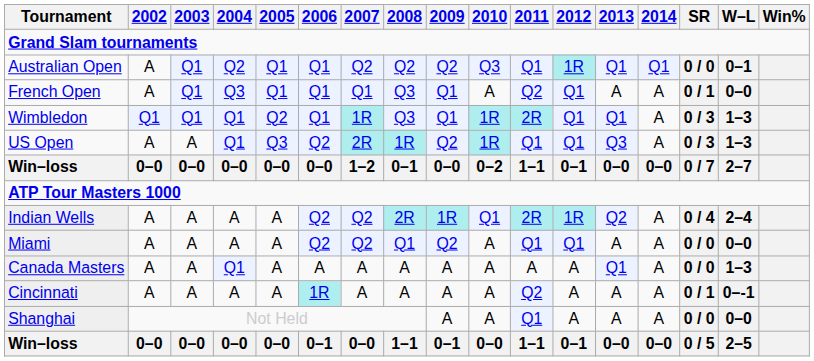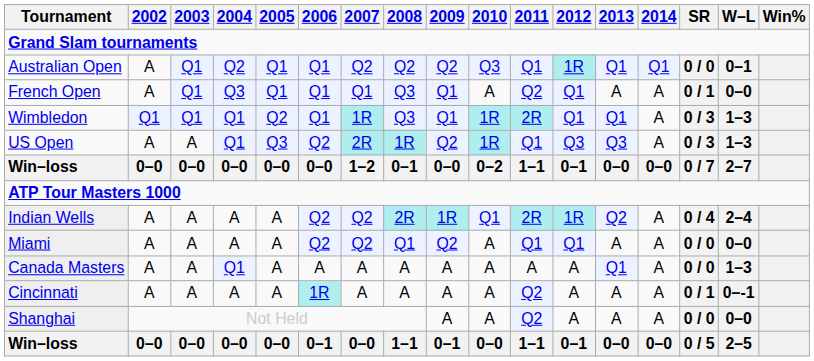 <table class=wikitable style=text-align:center>
 <tr>
 <th>Tournament</th>
 <th><a href='#'>2002</a></th>
 <th><a href='#'>2003</a></th>
 <th><a href='#'>2004</a></th>
 <th><a href='#'>2005</a></th>
 <th><a href='#'>2006</a></th>
 <th><a href='#'>2007</a></th>
 <th><a href='#'>2008</a></th>
 <th><a href='#'>2009</a></th>
 <th><a href='#'>2010</a></th>
 <th><a href='#'>2011</a></th>
 <th><a href='#'>2012</a></th>
 <th><a href='#'>2013</a></th>
 <th><a href='#'>2014</a></th>
 <th>SR</th>
 <th>W–L</th>
 <th>Win%</th>
 </tr>
 <tr>
 <td colspan=25 style=text-align:left><a href='#'><strong>Grand Slam tournaments</strong></a></td>
 </tr>
 <tr>
 <td align=left><a href='#'>Australian Open</a></td>
 <td>A</td>
 <td bgcolor=ecf2ff><a href='#'>Q1</a></td>
 <td bgcolor=ecf2ff><a href='#'>Q2</a></td>
 <td bgcolor=ecf2ff><a href='#'>Q1</a></td>
 <td bgcolor=ecf2ff><a href='#'>Q1</a></td>
 <td bgcolor=ecf2ff><a href='#'>Q2</a></td>
 <td bgcolor=ecf2ff><a href='#'>Q2</a></td>
 <td bgcolor=ecf2ff><a href='#'>Q2</a></td>
 <td bgcolor=ecf2ff><a href='#'>Q3</a></td>
 <td bgcolor=ecf2ff><a href='#'>Q1</a></td>
 <td bgcolor=afeeee><a href='#'>1R</a></td>
 <td bgcolor=ecf2ff><a href='#'>Q1</a></td>
 <td bgcolor=ecf2ff><a href='#'>Q1</a></td>
 <th>0 / 0</th>
 <th>0–1</th>
 <th></th>
 </tr>
 <tr>
 <td align=left><a href='#'>French Open</a></td>
 <td>A</td>
 <td bgcolor=ecf2ff><a href='#'>Q1</a></td>
 <td bgcolor=ecf2ff><a href='#'>Q3</a></td>
 <td bgcolor=ecf2ff><a href='#'>Q1</a></td>
 <td bgcolor=ecf2ff><a href='#'>Q1</a></td>
 <td bgcolor=ecf2ff><a href='#'>Q1</a></td>
 <td bgcolor=ecf2ff><a href='#'>Q3</a></td>
 <td bgcolor=ecf2ff><a href='#'>Q1</a></td>
 <td>A</td>
 <td bgcolor=ecf2ff><a href='#'>Q2</a></td>
 <td bgcolor=ecf2ff><a href='#'>Q1</a></td>
 <td>A</td>
 <td>A</td>
 <th>0 / 1</th>
 <th>0–0</th>
 <th></th>
 </tr>
 <tr>
 <td align=left><a href='#'>Wimbledon</a></td>
 <td bgcolor=ecf2ff><a href='#'>Q1</a></td>
 <td bgcolor=ecf2ff><a href='#'>Q1</a></td>
 <td bgcolor=ecf2ff><a href='#'>Q1</a></td>
 <td bgcolor=ecf2ff><a href='#'>Q2</a></td>
 <td bgcolor=ecf2ff><a href='#'>Q1</a></td>
 <td bgcolor=afeeee><a href='#'>1R</a></td>
 <td bgcolor=ecf2ff><a href='#'>Q3</a></td>
 <td bgcolor=ecf2ff><a href='#'>Q1</a></td>
 <td bgcolor=afeeee><a href='#'>1R</a></td>
 <td bgcolor=afeeee><a href='#'>2R</a></td>
 <td bgcolor=ecf2ff><a href='#'>Q1</a></td>
 <td bgcolor=ecf2ff><a href='#'>Q1</a></td>
 <td>A</td>
 <th>0 / 3</th>
 <th>1–3</th>
 <th></th>
 </tr>
 <tr>
 <td align=left><a href='#'>US Open</a></td>
 <td>A</td>
 <td>A</td>
 <td bgcolor=ecf2ff><a href='#'>Q1</a></td>
 <td bgcolor=ecf2ff><a href='#'>Q3</a></td>
 <td bgcolor=ecf2ff><a href='#'>Q2</a></td>
 <td bgcolor=afeeee><a href='#'>2R</a></td>
 <td bgcolor=afeeee><a href='#'>1R</a></td>
 <td bgcolor=ecf2ff><a href='#'>Q2</a></td>
 <td bgcolor=afeeee><a href='#'>1R</a></td>
 <td bgcolor=ecf2ff><a href='#'>Q1</a></td>
-<td bgcolor=ecf2ff><a href='#'>Q1</a></td>
+<td bgcolor=ecf2ff><a href='#'>Q3</a></td>
 <td bgcolor=ecf2ff><a href='#'>Q3</a></td>
 <td>A</td>
 <th>0 / 3</th>
 <th>1–3</th>
 <th></th>
 </tr>
 <tr>
 <th style=text-align:left><strong>Win–loss</strong></th>
 <th>0–0</th>
 <th>0–0</th>
 <th>0–0</th>
 <th>0–0</th>
 <th>0–0</th>
 <th>1–2</th>
 <th>0–1</th>
 <th>0–0</th>
 <th>0–2</th>
 <th>1–1</th>
 <th>0–1</th>
 <th>0–0</th>
 <th>0–0</th>
 <th>0 / 7</th>
 <th>2–7</th>
 <th></th>
 </tr>
 <tr>
 <td colspan=25 style=text-align:left><strong><a href='#'>ATP Tour Masters 1000</a></strong></td>
 </tr>
 <tr>
 <td bgcolor=efefef align=left><a href='#'>Indian Wells</a></td>
 <td>A</td>
 <td>A</td>
 <td>A</td>
 <td>A</td>
 <td bgcolor=ecf2ff><a href='#'>Q2</a></td>
 <td bgcolor=ecf2ff><a href='#'>Q2</a></td>
 <td bgcolor=afeeee><a href='#'>2R</a></td>
 <td bgcolor=afeeee><a href='#'>1R</a></td>
 <td bgcolor=ecf2ff><a href='#'>Q1</a></td>
 <td bgcolor=afeeee><a href='#'>2R</a></td>
 <td bgcolor=afeeee><a href='#'>1R</a></td>
 <td bgcolor=ecf2ff><a href='#'>Q2</a></td>
 <td>A</td>
 <th>0 / 4</th>
 <th>2–4</th>
 <th></th>
 </tr>
 <tr>
 <td bgcolor=efefef align=left><a href='#'>Miami</a></td>
 <td>A</td>
 <td>A</td>
 <td>A</td>
 <td>A</td>
 <td bgcolor=ecf2ff><a href='#'>Q2</a></td>
 <td bgcolor=ecf2ff><a href='#'>Q2</a></td>
 <td bgcolor=ecf2ff><a href='#'>Q1</a></td>
 <td bgcolor=ecf2ff><a href='#'>Q2</a></td>
 <td>A</td>
 <td bgcolor=ecf2ff><a href='#'>Q1</a></td>
 <td bgcolor=ecf2ff><a href='#'>Q1</a></td>
 <td>A</td>
 <td>A</td>
 <th>0 / 0</th>
 <th>0–0</th>
 <th></th>
 </tr>
 <tr>
 <td bgcolor=efefef align=left><a href='#'>Canada Masters</a></td>
 <td>A</td>
 <td>A</td>
 <td bgcolor=ecf2ff><a href='#'>Q1</a></td>
 <td>A</td>
 <td>A</td>
 <td>A</td>
 <td>A</td>
 <td>A</td>
 <td>A</td>
 <td>A</td>
 <td>A</td>
 <td bgcolor=ecf2ff><a href='#'>Q1</a></td>
 <td>A</td>
 <th>0 / 0</th>
 <th>1–3</th>
 <th></th>
 </tr>
 <tr>
 <td bgcolor=efefef align=left><a href='#'>Cincinnati</a></td>
 <td>A</td>
 <td>A</td>
 <td>A</td>
 <td>A</td>
 <td bgcolor=afeeee><a href='#'>1R</a></td>
 <td>A</td>
 <td>A</td>
 <td>A</td>
 <td>A</td>
 <td bgcolor=ecf2ff><a href='#'>Q2</a></td>
 <td>A</td>
 <td>A</td>
 <td>A</td>
 <th>0 / 1</th>
 <th>0–-1</th>
 <th></th>
 </tr>
 <tr>
 <td bgcolor=efefef align=left><a href='#'>Shanghai</a></td>
 <td align="center" colspan="7" style="color:#cccccc;">Not Held</td>
 <td>A</td>
 <td>A</td>
-<td bgcolor=ecf2ff><a href='#'>Q1</a></td>
+<td bgcolor=ecf2ff><a href='#'>Q2</a></td>
 <td>A</td>
 <td>A</td>
 <td>A</td>
 <th>0 / 0</th>
 <th>0–0</th>
 <th></th>
 </tr>
 <tr>
 <th style=text-align:left><strong>Win–loss</strong></th>
 <th>0–0</th>
 <th>0–0</th>
 <th>0–0</th>
 <th>0–0</th>
 <th>0–1</th>
 <th>0–0</th>
 <th>1–1</th>
 <th>0–1</th>
 <th>0–0</th>
 <th>1–1</th>
 <th>0–1</th>
 <th>0–0</th>
 <th>0–0</th>
 <th>0 / 5</th>
 <th>2–5</th>
 <th></th>
 </tr>
 </table>
